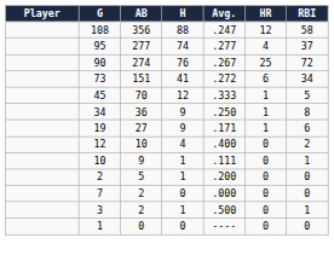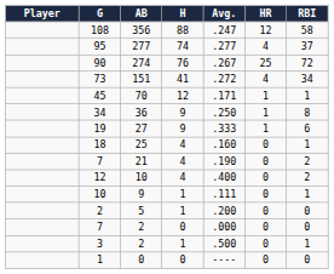 <table class="wikitable sortable" style="text-align:center;">
 <tr>
 <th style="background:#1c2841;color:white;" width="16%">Player</th>
 <th style="background:#1c2841;color:white;" width="9%">G</th>
 <th style="background:#1c2841;color:white;" width="9%">AB</th>
 <th style="background:#1c2841;color:white;" width="9%">H</th>
 <th style="background:#1c2841;color:white;" width="9%">Avg.</th>
 <th style="background:#1c2841;color:white;" width="9%">HR</th>
 <th style="background:#1c2841;color:white;" width="9%">RBI</th>
 </tr>
 <tr align="center">
 <td></td>
 <td>108</td>
 <td>356</td>
 <td>88</td>
 <td>.247</td>
 <td>12</td>
 <td>58</td>
 </tr>
 <tr align="center">
 <td></td>
 <td>95</td>
 <td>277</td>
 <td>74</td>
 <td>.277</td>
 <td>4</td>
 <td>37</td>
 </tr>
 <tr align="center">
 <td></td>
 <td>90</td>
 <td>274</td>
 <td>76</td>
 <td>.267</td>
 <td>25</td>
 <td>72</td>
 </tr>
 <tr align="center">
 <td></td>
 <td>73</td>
 <td>151</td>
 <td>41</td>
 <td>.272</td>
-<td>6</td>
+<td>4</td>
 <td>34</td>
 </tr>
 <tr align="center">
 <td></td>
 <td>45</td>
 <td>70</td>
 <td>12</td>
-<td>.333</td>
+<td>.171</td>
 <td>1</td>
-<td>5</td>
+<td>1</td>
 </tr>
 <tr align="center">
 <td></td>
 <td>34</td>
 <td>36</td>
 <td>9</td>
 <td>.250</td>
 <td>1</td>
 <td>8</td>
 </tr>
 <tr align="center">
 <td></td>
 <td>19</td>
 <td>27</td>
 <td>9</td>
-<td>.171</td>
+<td>.333</td>
 <td>1</td>
 <td>6</td>
+</tr>
+<tr align="center">
+<td></td>
+<td>18</td>
+<td>25</td>
+<td>4</td>
+<td>.160</td>
+<td>0</td>
+<td>1</td>
+</tr>
+<tr align="center">
+<td></td>
+<td>7</td>
+<td>21</td>
+<td>4</td>
+<td>.190</td>
+<td>0</td>
+<td>2</td>
 </tr>
 <tr align="center">
 <td></td>
 <td>12</td>
 <td>10</td>
 <td>4</td>
 <td>.400</td>
 <td>0</td>
 <td>2</td>
 </tr>
 <tr align="center">
 <td></td>
 <td>10</td>
 <td>9</td>
 <td>1</td>
 <td>.111</td>
 <td>0</td>
 <td>1</td>
 </tr>
 <tr align="center">
 <td></td>
 <td>2</td>
 <td>5</td>
 <td>1</td>
 <td>.200</td>
 <td>0</td>
 <td>0</td>
 </tr>
 <tr align="center">
 <td></td>
 <td>7</td>
 <td>2</td>
 <td>0</td>
 <td>.000</td>
 <td>0</td>
 <td>0</td>
 </tr>
 <tr align="center">
 <td></td>
 <td>3</td>
 <td>2</td>
 <td>1</td>
 <td>.500</td>
 <td>0</td>
 <td>1</td>
 </tr>
 <tr align="center">
 <td></td>
 <td>1</td>
 <td>0</td>
 <td>0</td>
 <td>----</td>
 <td>0</td>
 <td>0</td>
 </tr>
 </table>
